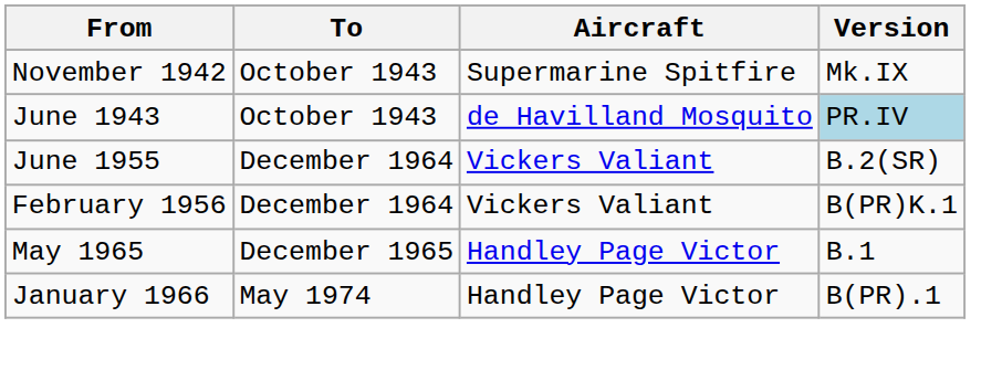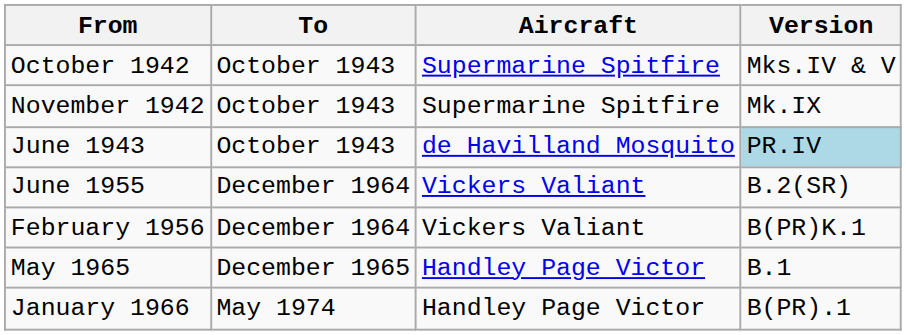 <table class="wikitable">
 <tr>
 <th>From</th>
 <th>To</th>
 <th>Aircraft</th>
 <th>Version</th>
+</tr>
+<tr>
+<td>October 1942</td>
+<td>October 1943</td>
+<td><a href='#'>Supermarine Spitfire</a></td>
+<td>Mks.IV & V</td>
 </tr>
 <tr>
 <td>November 1942</td>
 <td>October 1943</td>
 <td>Supermarine Spitfire</td>
 <td>Mk.IX</td>
 </tr>
 <tr>
 <td>June 1943</td>
 <td>October 1943</td>
 <td><a href='#'>de Havilland Mosquito</a></td>
 <td style="background: lightblue;">PR.IV</td>
 </tr>
 <tr>
 <td>June 1955</td>
 <td>December 1964</td>
 <td><a href='#'>Vickers Valiant</a></td>
 <td>B.2(SR)</td>
 </tr>
 <tr>
 <td>February 1956</td>
 <td>December 1964</td>
 <td>Vickers Valiant</td>
 <td>B(PR)K.1</td>
 </tr>
 <tr>
 <td>May 1965</td>
 <td>December 1965</td>
 <td><a href='#'>Handley Page Victor</a></td>
 <td>B.1</td>
 </tr>
 <tr>
 <td>January 1966</td>
 <td>May 1974</td>
 <td>Handley Page Victor</td>
 <td>B(PR).1</td>
 </tr>
 </table>
